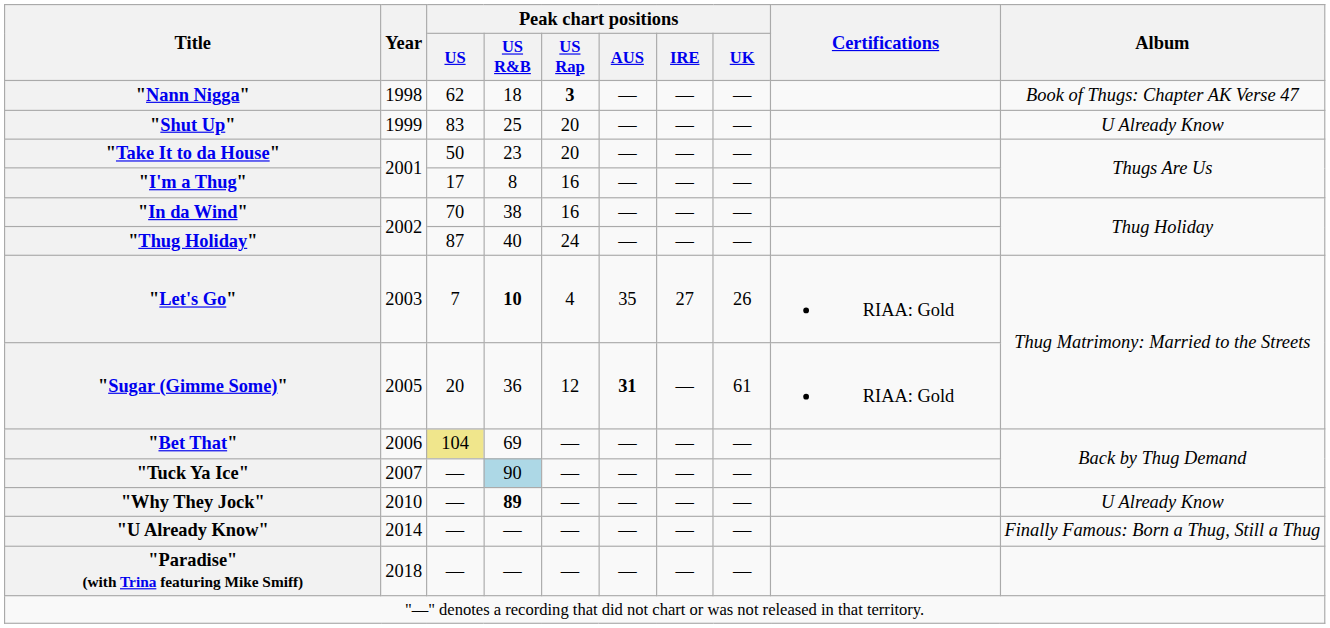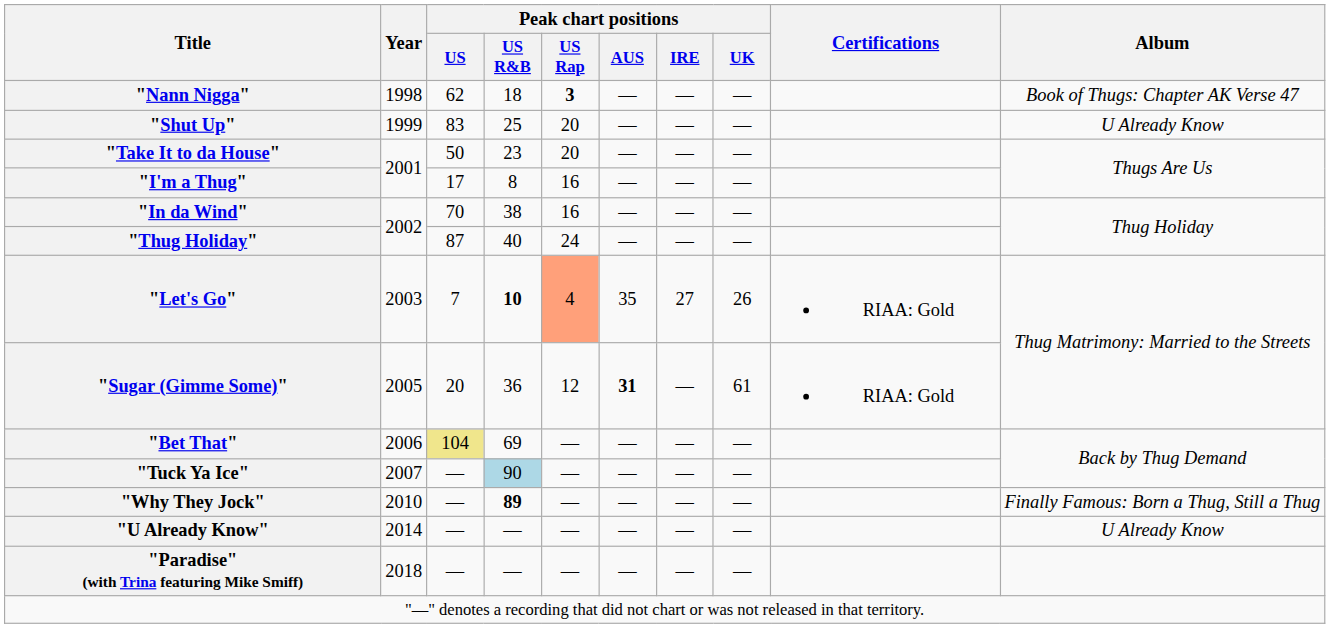 <table class="wikitable plainrowheaders" style="text-align:center;">
 <tr>
 <th scope="col" rowspan="2" style="width:20em;">Title</th>
 <th scope="col" rowspan="2">Year</th>
 <th scope="col" colspan="6">Peak chart positions</th>
 <th scope="col" rowspan="2" style="width:12em;"><a href='#'>Certifications</a></th>
 <th scope="col" rowspan="2">Album</th>
 </tr>
 <tr>
 <th style="width:3em; font-size:90%"><a href='#'>US</a><br></th>
 <th style="width:3em; font-size:90%"><a href='#'>US<br>R&B</a><br></th>
 <th style="width:3em; font-size:90%"><a href='#'>US<br>Rap</a><br></th>
 <th style="width:3em; font-size:90%"><a href='#'>AUS</a><br></th>
 <th style="width:3em; font-size:90%"><a href='#'>IRE</a><br></th>
 <th style="width:3em; font-size:90%"><a href='#'>UK</a><br></th>
 </tr>
 <tr>
 <th scope="row">"<a href='#'>Nann Nigga</a>"<br></th>
 <td>1998</td>
 <td>62</td>
 <td>18</td>
 <td><strong>3</strong></td>
 <td>—</td>
 <td>—</td>
 <td>—</td>
 <td></td>
 <td><em>Book of Thugs: Chapter AK Verse 47</em></td>
 </tr>
 <tr>
 <th scope="row">"<a href='#'>Shut Up</a>"<br></th>
 <td>1999</td>
 <td>83</td>
 <td>25</td>
 <td>20</td>
 <td>—</td>
 <td>—</td>
 <td>—</td>
 <td></td>
 <td><em>U Already Know</em></td>
 </tr>
 <tr>
 <th scope="row">"<a href='#'>Take It to da House</a>"<br></th>
 <td rowspan="2">2001</td>
 <td>50</td>
 <td>23</td>
 <td>20</td>
 <td>—</td>
 <td>—</td>
 <td>—</td>
 <td></td>
 <td rowspan="2"><em>Thugs Are Us</em></td>
 </tr>
 <tr>
 <th scope="row">"<a href='#'>I'm a Thug</a>"</th>
 <td>17</td>
 <td>8</td>
 <td>16</td>
 <td>—</td>
 <td>—</td>
 <td>—</td>
 </tr>
 <tr>
 <th scope="row">"<a href='#'>In da Wind</a>"<br></th>
 <td rowspan="2">2002</td>
 <td>70</td>
 <td>38</td>
 <td>16</td>
 <td>—</td>
 <td>—</td>
 <td>—</td>
 <td></td>
 <td rowspan="2"><em>Thug Holiday</em></td>
 </tr>
 <tr>
 <th scope="row">"<a href='#'>Thug Holiday</a>"<br></th>
 <td>87</td>
 <td>40</td>
 <td>24</td>
 <td>—</td>
 <td>—</td>
 <td>—</td>
 <td></td>
 </tr>
 <tr>
 <th scope="row">"<a href='#'>Let's Go</a>"<br></th>
 <td>2003</td>
 <td>7</td>
 <td><strong>10</strong></td>
-<td>4</td>
+<td style="background: lightsalmon;">4</td>
 <td>35</td>
 <td>27</td>
 <td>26</td>
 <td><br><ul><li>RIAA: Gold</li></ul></td>
 <td rowspan="2"><em>Thug Matrimony: Married to the Streets</em></td>
 </tr>
 <tr>
 <th scope="row">"<a href='#'>Sugar (Gimme Some)</a>"<br></th>
 <td>2005</td>
 <td>20</td>
 <td>36</td>
 <td>12</td>
 <td><strong>31</strong></td>
 <td>—</td>
 <td>61</td>
 <td><br><ul><li>RIAA: Gold</li></ul></td>
 </tr>
 <tr>
 <th scope="row">"<a href='#'>Bet That</a>"<br></th>
 <td>2006</td>
 <td style="background: khaki;">104</td>
 <td>69</td>
 <td>—</td>
 <td>—</td>
 <td>—</td>
 <td>—</td>
 <td></td>
 <td rowspan="2"><em>Back by Thug Demand</em></td>
 </tr>
 <tr>
 <th scope="row">"Tuck Ya Ice"<br></th>
 <td>2007</td>
 <td>—</td>
 <td style="background: lightblue;">90</td>
 <td>—</td>
 <td>—</td>
 <td>—</td>
 <td>—</td>
 <td></td>
 </tr>
 <tr>
 <th scope="row">"Why They Jock"<br></th>
 <td>2010</td>
 <td>—</td>
 <td><strong>89</strong></td>
 <td>—</td>
 <td>—</td>
 <td>—</td>
 <td>—</td>
 <td></td>
-<td><em>U Already Know</em></td>
+<td><em>Finally Famous: Born a Thug, Still a Thug</em></td>
 </tr>
 <tr>
 <th scope="row">"U Already Know"</th>
 <td>2014</td>
 <td>—</td>
 <td>—</td>
 <td>—</td>
 <td>—</td>
 <td>—</td>
 <td>—</td>
 <td></td>
-<td><em>Finally Famous: Born a Thug, Still a Thug</em></td>
+<td><em>U Already Know</em></td>
 </tr>
 <tr>
 <th scope="row">"Paradise"<br><small>(with <a href='#'>Trina</a> featuring Mike Smiff)</small></th>
 <td>2018</td>
 <td>—</td>
 <td>—</td>
 <td>—</td>
 <td>—</td>
 <td>—</td>
 <td>—</td>
 <td></td>
 <td></td>
 </tr>
 <tr>
 <td colspan="15" style="font-size:90%">"—" denotes a recording that did not chart or was not released in that territory.</td>
 </tr>
 </table>
